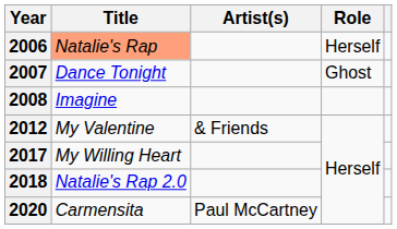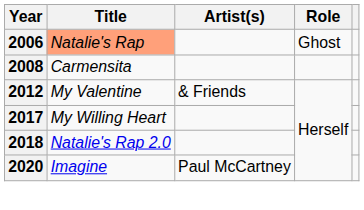 <table class="wikitable sortable plainrowheaders" style="text-align: margin;">
 <tr>
 <th scope="col">Year</th>
 <th scope="col">Title</th>
 <th scope="col">Artist(s)</th>
 <th scope="col">Role</th>
 <th scope="col" class="unsortable"></th>
 </tr>
 <tr>
 <th scope="row">2006</th>
 <td style="background: lightsalmon;"><em>Natalie's Rap</em></td>
 <td></td>
-<td>Herself</td>
-<td style="text-align:center;"></td>
-</tr>
-<tr>
-<th scope="row">2007</th>
-<td><em><a href='#'>Dance Tonight</a></em></td>
-<td></td>
 <td>Ghost</td>
 <td style="text-align:center;"></td>
 </tr>
 <tr>
 <th scope="row">2008</th>
-<td><em><a href='#'>Imagine</a></em></td>
+<td><em>Carmensita</em></td>
 <td></td>
 <td></td>
 <td style="text-align:center;"></td>
 </tr>
 <tr>
 <th scope="row">2012</th>
 <td><em>My Valentine</em></td>
 <td> & Friends</td>
 <td rowspan="4">Herself</td>
 <td style="text-align:center;"></td>
 </tr>
 <tr>
 <th scope="row">2017</th>
 <td><em>My Willing Heart</em></td>
 <td></td>
 <td style="text-align:center;"></td>
 </tr>
 <tr>
 <th scope="row">2018</th>
 <td><em><a href='#'>Natalie's Rap 2.0</a></em></td>
 <td></td>
 <td style="text-align:center;"></td>
 </tr>
 <tr>
 <th scope="row">2020</th>
-<td><em>Carmensita</em></td>
+<td><em><a href='#'>Imagine</a></em></td>
 <td>Paul McCartney</td>
 <td style="text-align:center;"></td>
 </tr>
 </table>
